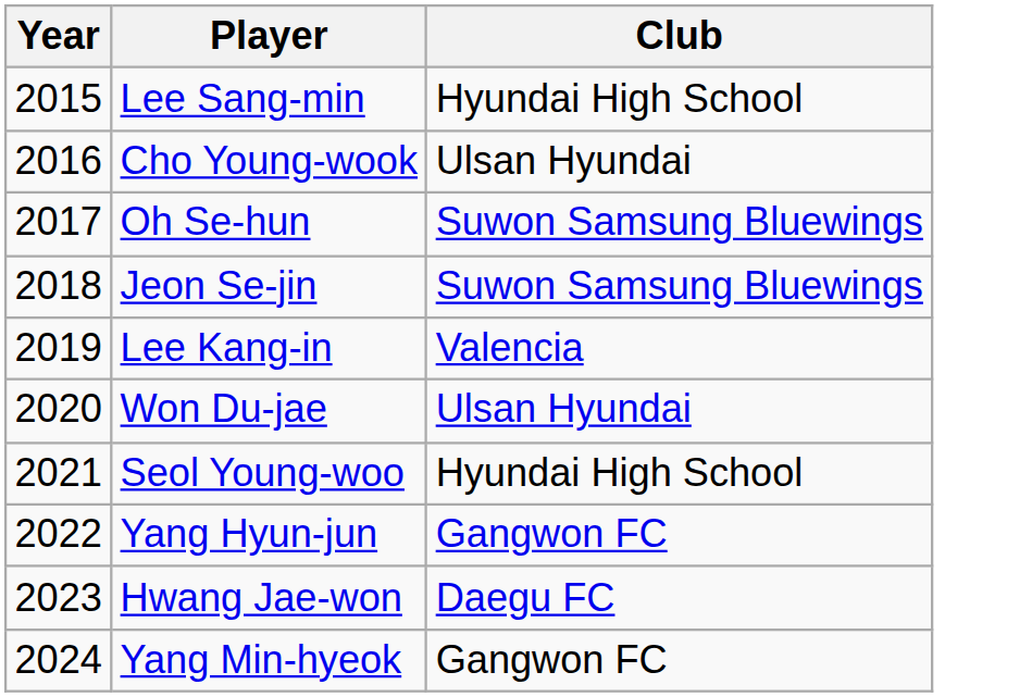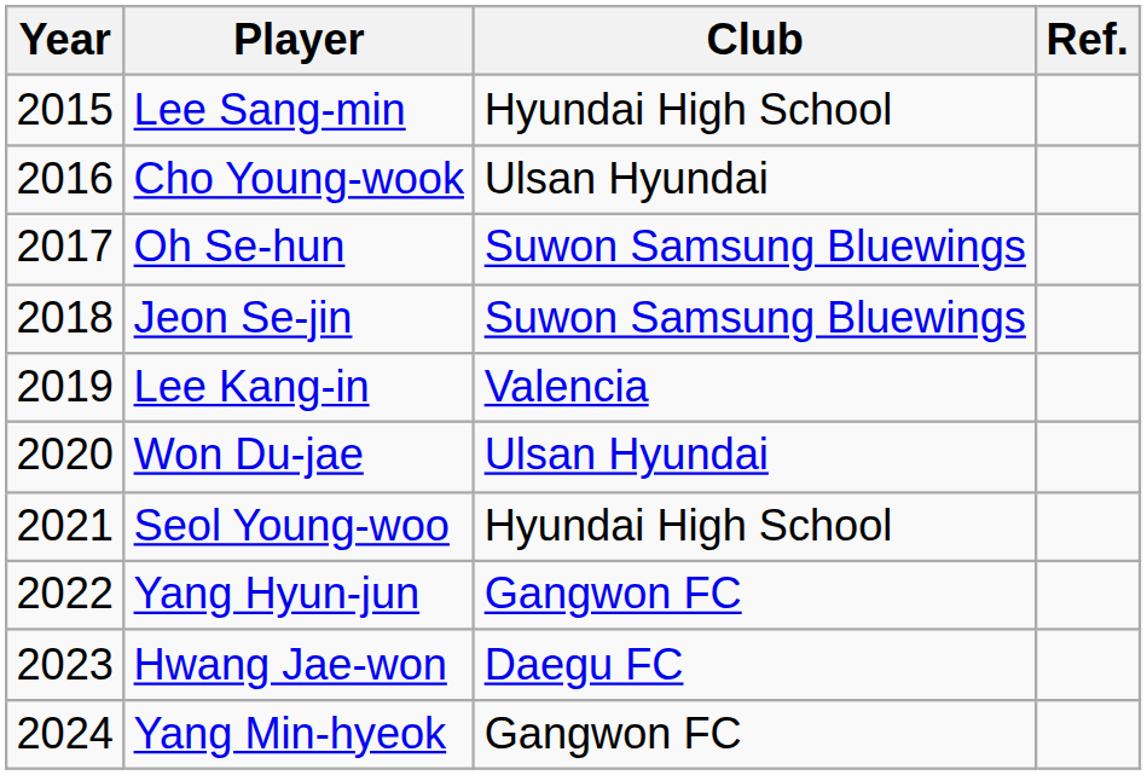 <table class="wikitable" style="text-align:left">
 <tr>
 <th>Year</th>
 <th>Player</th>
 <th>Club</th>
+<th>Ref.</th>
 </tr>
 <tr>
 <td>2015</td>
 <td><a href='#'>Lee Sang-min</a></td>
 <td> Hyundai High School</td>
+<td></td>
 </tr>
 <tr>
 <td>2016</td>
 <td><a href='#'>Cho Young-wook</a></td>
 <td> Ulsan Hyundai</td>
+<td></td>
 </tr>
 <tr>
 <td>2017</td>
 <td><a href='#'>Oh Se-hun</a></td>
 <td> <a href='#'>Suwon Samsung Bluewings</a></td>
+<td></td>
 </tr>
 <tr>
 <td>2018</td>
 <td><a href='#'>Jeon Se-jin</a></td>
 <td> <a href='#'>Suwon Samsung Bluewings</a></td>
+<td></td>
 </tr>
 <tr>
 <td>2019</td>
 <td><a href='#'>Lee Kang-in</a></td>
 <td> <a href='#'>Valencia</a></td>
+<td></td>
 </tr>
 <tr>
 <td>2020</td>
 <td><a href='#'>Won Du-jae</a></td>
 <td> <a href='#'>Ulsan Hyundai</a></td>
+<td></td>
 </tr>
 <tr>
 <td>2021</td>
 <td><a href='#'>Seol Young-woo</a></td>
 <td> Hyundai High School</td>
+<td></td>
 </tr>
 <tr>
 <td>2022</td>
 <td><a href='#'>Yang Hyun-jun</a></td>
 <td> <a href='#'>Gangwon FC</a></td>
+<td></td>
 </tr>
 <tr>
 <td>2023</td>
 <td><a href='#'>Hwang Jae-won</a></td>
 <td> <a href='#'>Daegu FC</a></td>
+<td></td>
 </tr>
 <tr>
 <td>2024</td>
 <td><a href='#'>Yang Min-hyeok</a></td>
 <td> Gangwon FC</td>
+<td></td>
 </tr>
 </table>
